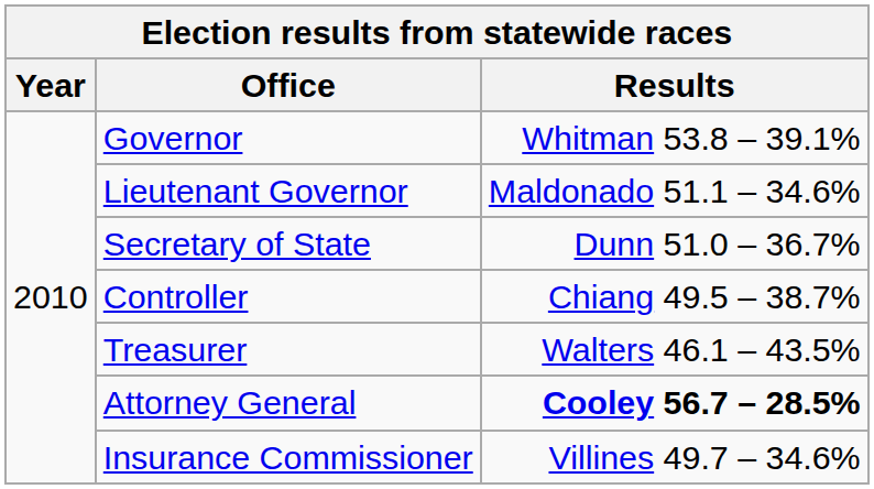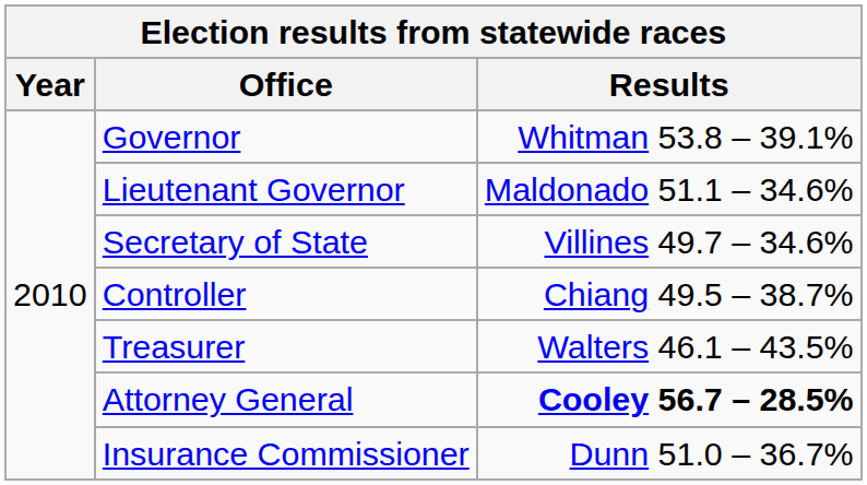 <table class="wikitable" style="font-size:95%;">
 <tr>
 <th colspan="3">Election results from statewide races</th>
 </tr>
 <tr>
 <th>Year</th>
 <th>Office</th>
 <th>Results</th>
 </tr>
 <tr>
 </tr>
 <tr>
 <td rowspan=7>2010</td>
 <td><a href='#'>Governor</a></td>
 <td align="right" ><a href='#'>Whitman</a> 53.8 – 39.1%</td>
 </tr>
 <tr>
 <td><a href='#'>Lieutenant Governor</a></td>
 <td align="right" ><a href='#'>Maldonado</a> 51.1 – 34.6%</td>
 </tr>
 <tr>
 <td><a href='#'>Secretary of State</a></td>
-<td align="right" ><a href='#'>Dunn</a> 51.0 – 36.7%</td>
+<td align="right" ><a href='#'>Villines</a> 49.7 – 34.6%</td>
 </tr>
 <tr>
 <td><a href='#'>Controller</a></td>
 <td align="right" ><a href='#'>Chiang</a> 49.5 – 38.7%</td>
 </tr>
 <tr>
 <td><a href='#'>Treasurer</a></td>
 <td align="right" ><a href='#'>Walters</a> 46.1 – 43.5%</td>
 </tr>
 <tr>
 <td><a href='#'>Attorney General</a></td>
 <td align="right" ><strong><a href='#'>Cooley</a> 56.7 – 28.5%</strong></td>
 </tr>
 <tr>
 <td><a href='#'>Insurance Commissioner</a></td>
-<td align="right" ><a href='#'>Villines</a> 49.7 – 34.6%</td>
+<td align="right" ><a href='#'>Dunn</a> 51.0 – 36.7%</td>
 </tr>
 </table>
